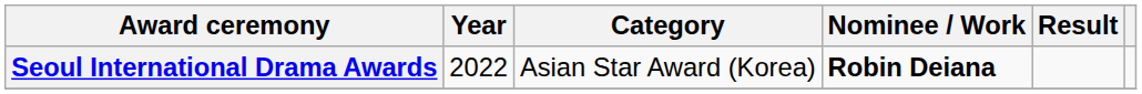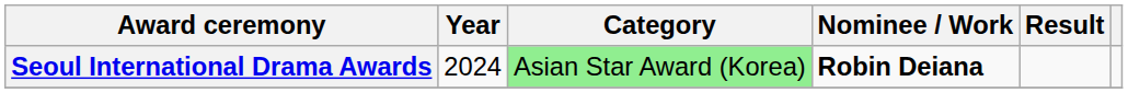 <table class="wikitable plainrowheaders sortable">
 <tr>
 <th scope="col">Award ceremony</th>
 <th scope="col">Year</th>
 <th scope="col">Category</th>
 <th scope="col">Nominee / Work</th>
 <th scope="col">Result</th>
 <th scope="col" class="unsortable"></th>
 </tr>
 <tr>
 <th scope="row"><a href='#'>Seoul International Drama Awards</a></th>
-<td>2022</td>
-<td>Asian Star Award (Korea)</td>
+<td>2024</td>
+<td style="background: lightgreen;">Asian Star Award (Korea)</td>
 <td><strong>Robin Deiana</strong></td>
 <td></td>
 <td></td>
 </tr>
 <tr>
 </tr>
 </table>
